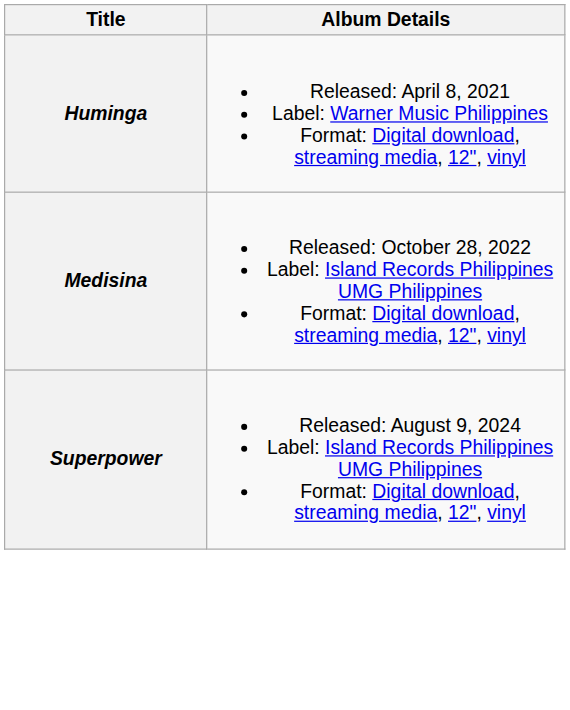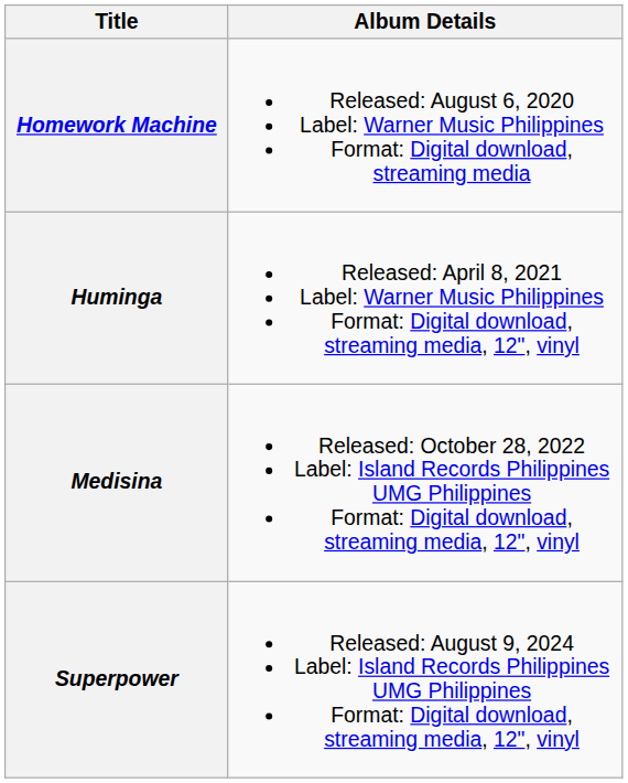 <table class="wikitable plainrowheaders" style="text-align:center;">
 <tr>
 <th scope="col" style="width:10em;">Title</th>
 <th scope="col" style="width:18em;">Album Details</th>
+</tr>
+<tr>
+<th scope="row"><em><a href='#'>Homework Machine</a></em></th>
+<td><br><ul><li>Released: August 6, 2020 <span></span></li><li>Label: <a href='#'>Warner Music Philippines</a></li><li>Format: <a href='#'>Digital download</a>, <a href='#'>streaming media</a></li></ul></td>
 </tr>
 <tr>
 <th scope="row"><em>Huminga</em></th>
 <td><br><ul><li>Released: April 8, 2021 <span></span></li><li>Label: <a href='#'>Warner Music Philippines</a></li><li>Format: <a href='#'>Digital download</a>, <a href='#'>streaming media</a>, <a href='#'>12"</a>, <a href='#'>vinyl</a></li></ul></td>
 </tr>
 <tr>
 <th scope="row"><em>Medisina</em></th>
 <td><br><ul><li>Released: October 28, 2022 <span></span></li><li>Label: <a href='#'>Island Records Philippines</a><br><a href='#'>UMG Philippines</a></li><li>Format: <a href='#'>Digital download</a>, <a href='#'>streaming media</a>, <a href='#'>12"</a>, <a href='#'>vinyl</a></li></ul></td>
 </tr>
 <tr>
 <th scope="row"><em>Superpower</em></th>
 <td><br><ul><li>Released: August 9, 2024 <span></span></li><li>Label: <a href='#'>Island Records Philippines</a><br><a href='#'>UMG Philippines</a></li><li>Format: <a href='#'>Digital download</a>, <a href='#'>streaming media</a>, <a href='#'>12"</a>, <a href='#'>vinyl</a></li></ul></td>
 </tr>
 </table>
